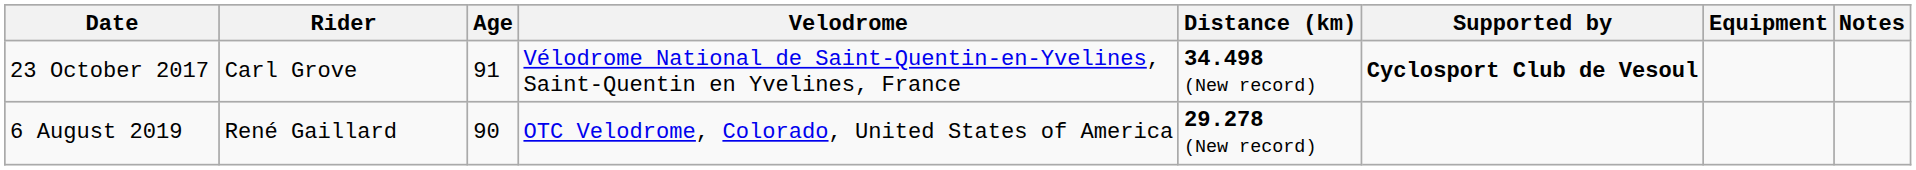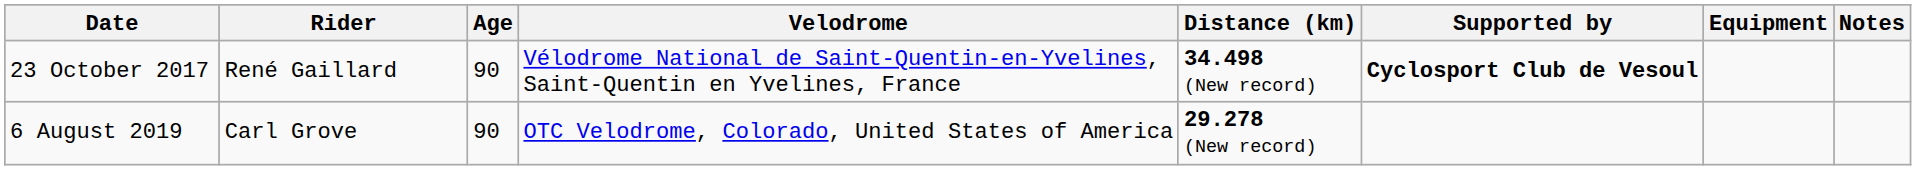 <table class="wikitable sortable mw-collapsible mw-collapsed" style="min-width:22em">
 <tr>
 <th width=120>Date</th>
 <th width=140>Rider</th>
 <th>Age</th>
 <th>Velodrome</th>
 <th>Distance (km)</th>
 <th>Supported by</th>
 <th>Equipment</th>
 <th>Notes</th>
 </tr>
 <tr>
 <td>23 October 2017</td>
-<td> Carl Grove</td>
-<td>91</td>
+<td> René Gaillard</td>
+<td>90</td>
 <td><a href='#'>Vélodrome National de Saint-Quentin-en-Yvelines</a>,<br>Saint-Quentin en Yvelines, France</td>
 <td><strong>34.498</strong><br><small>(New record)</small></td>
 <td><strong>Cyclosport Club de Vesoul</strong></td>
 <td></td>
 <td></td>
 </tr>
 <tr>
 <td>6 August 2019</td>
-<td> René Gaillard</td>
+<td> Carl Grove</td>
 <td>90</td>
 <td><a href='#'>OTC Velodrome</a>, <a href='#'>Colorado</a>, United States of America</td>
 <td><strong>29.278</strong><br><small>(New record)</small></td>
 <td></td>
 <td></td>
 <td></td>
 </tr>
 </table>
